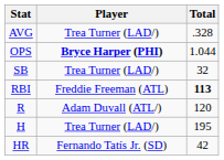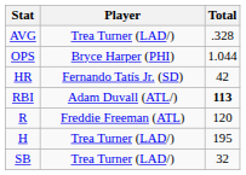 <table class="wikitable" style="text-align:center;">
 <tr>
 <th style="width:15%;">Stat</th>
 <th>Player</th>
 <th style="width:15%;">Total</th>
 </tr>
 <tr>
 <td><a href='#'>AVG</a></td>
 <td><a href='#'>Trea Turner</a> (<a href='#'>LAD</a>/)</td>
 <td>.328</td>
 </tr>
 <tr>
 <td><a href='#'>OPS</a></td>
-<td><strong><a href='#'>Bryce Harper</a> (<a href='#'>PHI</a>)</strong></td>
+<td><a href='#'>Bryce Harper</a> (<a href='#'>PHI</a>)</td>
 <td>1.044</td>
 </tr>
 <tr>
-<td><a href='#'>SB</a></td>
-<td><a href='#'>Trea Turner</a> (<a href='#'>LAD</a>/)</td>
-<td>32</td>
+<td><a href='#'>HR</a></td>
+<td><a href='#'>Fernando Tatís Jr.</a> (<a href='#'>SD</a>)</td>
+<td>42</td>
 </tr>
 <tr>
 <td><a href='#'>RBI</a></td>
-<td><a href='#'>Freddie Freeman</a> (<a href='#'>ATL</a>)</td>
+<td><a href='#'>Adam Duvall</a> (<a href='#'>ATL</a>/)</td>
 <td><strong>113</strong></td>
 </tr>
 <tr>
 <td><a href='#'>R</a></td>
-<td><a href='#'>Adam Duvall</a> (<a href='#'>ATL</a>/)</td>
+<td><a href='#'>Freddie Freeman</a> (<a href='#'>ATL</a>)</td>
 <td>120</td>
 </tr>
 <tr>
 <td><a href='#'>H</a></td>
 <td><a href='#'>Trea Turner</a> (<a href='#'>LAD</a>/)</td>
 <td>195</td>
 </tr>
 <tr>
-<td><a href='#'>HR</a></td>
-<td><a href='#'>Fernando Tatís Jr.</a> (<a href='#'>SD</a>)</td>
-<td>42</td>
+<td><a href='#'>SB</a></td>
+<td><a href='#'>Trea Turner</a> (<a href='#'>LAD</a>/)</td>
+<td>32</td>
 </tr>
 </table>
